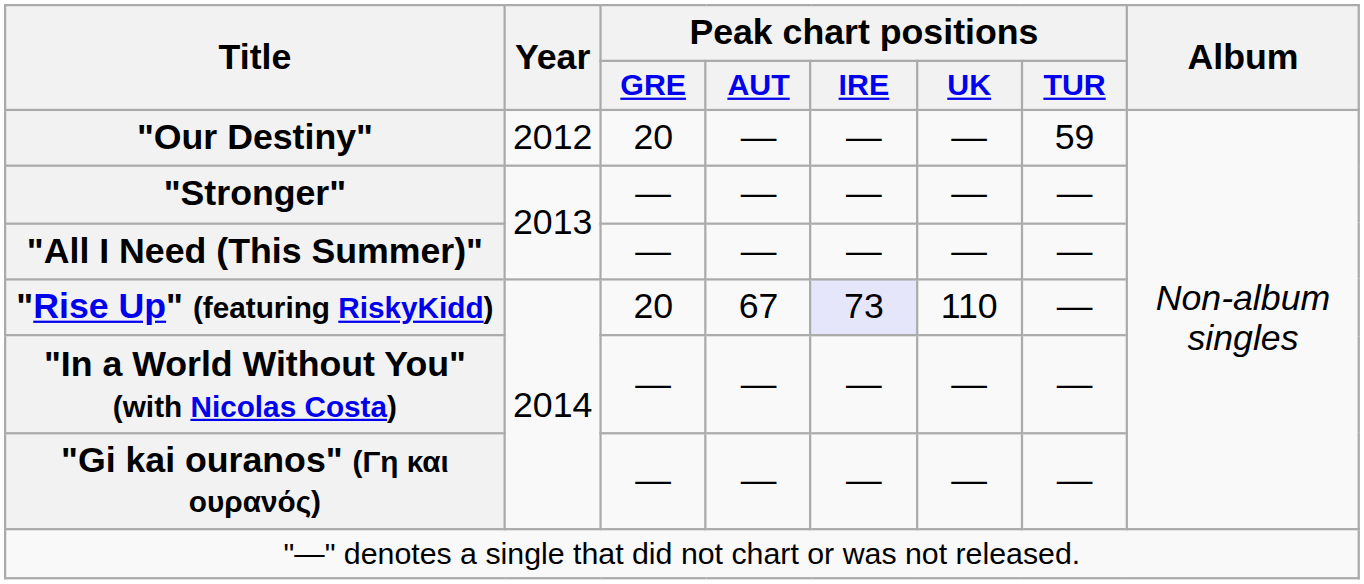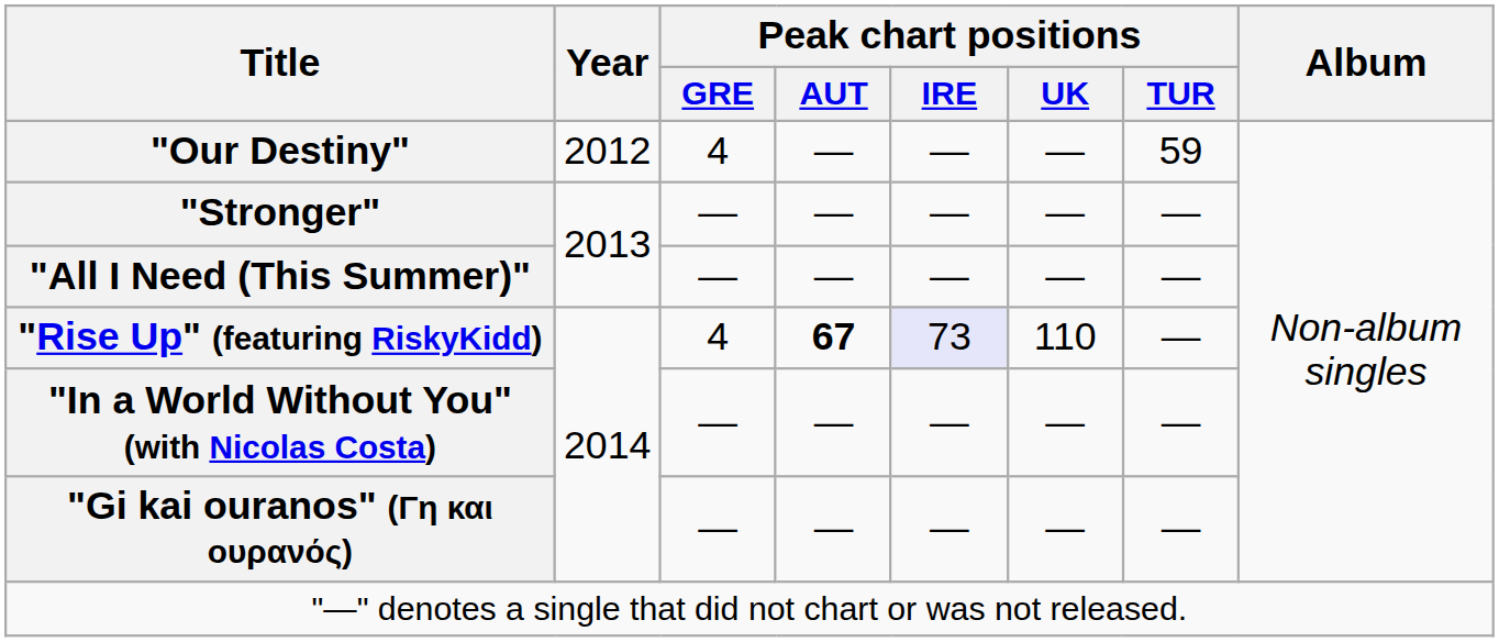 <table class="wikitable plainrowheaders" style="text-align:center;">
 <tr>
 <th scope="col" rowspan="2">Title</th>
 <th scope="col" rowspan="2">Year</th>
 <th scope="col" colspan="5">Peak chart positions</th>
 <th scope="col" rowspan="2">Album</th>
 </tr>
 <tr>
 <th scope="col" style="width:3em;font-size:85%;"><a href='#'>GRE</a></th>
 <th scope="col" style="width:3em;font-size:85%;"><a href='#'>AUT</a><br></th>
 <th scope="col" style="width:3em;font-size:85%;"><a href='#'>IRE</a><br></th>
 <th scope="col" style="width:3em;font-size:85%;"><a href='#'>UK</a><br></th>
 <th scope="col" style="width:3em;font-size:85%;"><a href='#'>TUR</a></th>
 </tr>
 <tr>
 <th scope="row">"Our Destiny"</th>
 <td>2012</td>
-<td>20</td>
+<td>4</td>
 <td>—</td>
 <td>—</td>
 <td>—</td>
 <td>59</td>
 <td rowspan="6"><em>Non-album singles</em></td>
 </tr>
 <tr>
 <th scope="row">"Stronger"</th>
 <td rowspan="2">2013</td>
 <td>—</td>
 <td>—</td>
 <td>—</td>
 <td>—</td>
 <td>—</td>
 </tr>
 <tr>
 <th scope="row">"All I Need (This Summer)"</th>
 <td>—</td>
 <td>—</td>
 <td>—</td>
 <td>—</td>
 <td>—</td>
 </tr>
 <tr>
 <th scope="row">"<a href='#'>Rise Up</a>" <small>(featuring <a href='#'>RiskyKidd</a>)</small></th>
 <td rowspan="3">2014</td>
-<td>20</td>
-<td>67</td>
+<td>4</td>
+<td><strong>67</strong></td>
 <td style="background: lavender;">73</td>
 <td>110</td>
 <td>—</td>
 </tr>
 <tr>
 <th scope="row">"In a World Without You" <small>(with <a href='#'>Nicolas Costa</a>)</small></th>
 <td>—</td>
 <td>—</td>
 <td>—</td>
 <td>—</td>
 <td>—</td>
 </tr>
 <tr>
 <th scope="row">"Gi kai ouranos" <small>(Γη και ουρανός)</small></th>
 <td>—</td>
 <td>—</td>
 <td>—</td>
 <td>—</td>
 <td>—</td>
 </tr>
 <tr>
 <td colspan="18" style="font-size:85%">"—" denotes a single that did not chart or was not released.</td>
 </tr>
 </table>
